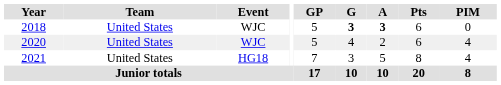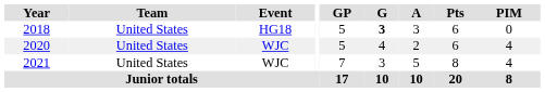 <table border="0" cellpadding="1" cellspacing="0" ID="Table3" style="text-align:center; width:40em;">
 <tr bgcolor="#e0e0e0">
 <th>Year</th>
 <th>Team</th>
 <th>Event</th>
 <th rowspan="102" bgcolor="#ffffff"></th>
 <th>GP</th>
 <th>G</th>
 <th>A</th>
 <th>Pts</th>
 <th>PIM</th>
 </tr>
 <tr>
 <td><a href='#'>2018</a></td>
 <td><a href='#'>United States</a></td>
-<td>WJC</td>
+<td><a href='#'>HG18</a></td>
 <td>5</td>
 <td><strong>3</strong></td>
-<td><strong>3</strong></td>
+<td>3</td>
 <td>6</td>
 <td>0</td>
 </tr>
 <tr bgcolor="#f0f0f0">
 <td><a href='#'>2020</a></td>
 <td><a href='#'>United States</a></td>
 <td><a href='#'>WJC</a></td>
 <td>5</td>
 <td>4</td>
 <td>2</td>
 <td>6</td>
 <td>4</td>
 </tr>
 <tr>
 <td><a href='#'>2021</a></td>
 <td>United States</td>
-<td><a href='#'>HG18</a></td>
+<td>WJC</td>
 <td>7</td>
 <td>3</td>
 <td>5</td>
 <td>8</td>
 <td>4</td>
 </tr>
 <tr bgcolor="#e0e0e0">
 <th colspan="4">Junior totals</th>
 <th>17</th>
 <th>10</th>
 <th>10</th>
 <th>20</th>
 <th>8</th>
 </tr>
 </table>
